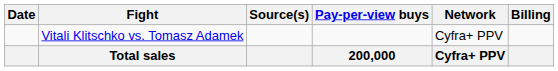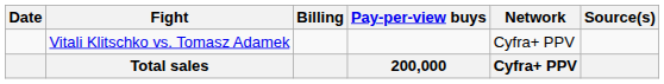 <table class="wikitable">
 <tr>
 <th>Date</th>
 <th>Fight</th>
-<th>Source(s)</th>
+<th>Billing</th>
 <th><a href='#'>Pay-per-view</a> buys</th>
 <th>Network</th>
-<th>Billing</th>
+<th>Source(s)</th>
 </tr>
 <tr>
 <td></td>
 <td><a href='#'>Vitali Klitschko vs. Tomasz Adamek</a></td>
 <td></td>
 <td></td>
 <td>Cyfra+ PPV</td>
 <td></td>
 </tr>
 <tr>
 <th></th>
 <th>Total sales</th>
 <th></th>
 <th>200,000</th>
 <th>Cyfra+ PPV</th>
 <th></th>
 </tr>
 </table>
